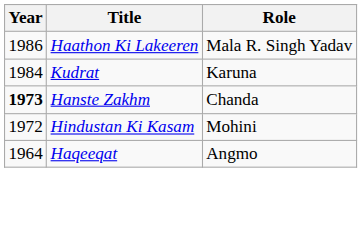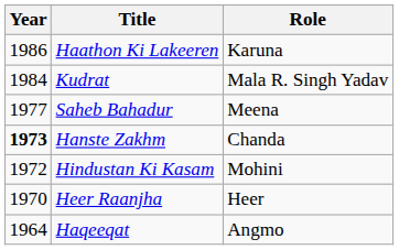 <table class="wikitable">
 <tr>
 <th>Year</th>
 <th>Title</th>
 <th>Role</th>
 </tr>
 <tr>
 <td>1986</td>
 <td><em><a href='#'>Haathon Ki Lakeeren</a></em></td>
-<td>Mala R. Singh Yadav</td>
+<td>Karuna</td>
 </tr>
 <tr>
 <td>1984</td>
 <td><em><a href='#'>Kudrat</a></em></td>
-<td>Karuna</td>
+<td>Mala R. Singh Yadav</td>
+</tr>
+<tr>
+<td>1977</td>
+<td><em><a href='#'>Saheb Bahadur</a></em></td>
+<td>Meena</td>
 </tr>
 <tr>
 <td><strong>1973</strong></td>
 <td><em><a href='#'>Hanste Zakhm</a></em></td>
 <td>Chanda</td>
 </tr>
 <tr>
 <td>1972</td>
 <td><em><a href='#'>Hindustan Ki Kasam</a></em></td>
 <td>Mohini</td>
 </tr>
 <tr>
+<td>1970</td>
+<td><em><a href='#'>Heer Raanjha</a></em></td>
+<td>Heer</td>
+</tr>
+<tr>
 <td>1964</td>
 <td><em><a href='#'>Haqeeqat</a></em></td>
 <td>Angmo</td>
 </tr>
 </table>
